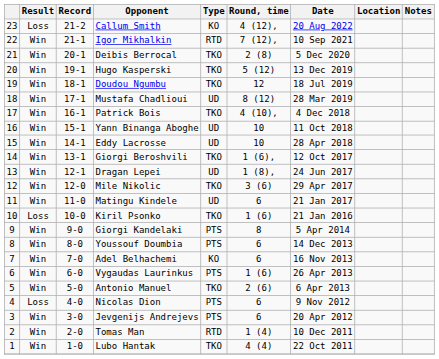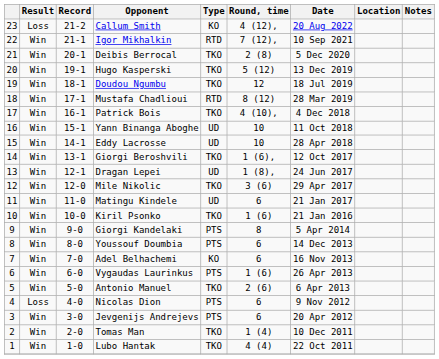 <table class="wikitable" style="text-align:center; font-size:95%">
 <tr>
 <th></th>
 <th>Result</th>
 <th>Record</th>
 <th>Opponent</th>
 <th>Type</th>
 <th>Round, time</th>
 <th>Date</th>
 <th>Location</th>
 <th>Notes</th>
 </tr>
 <tr>
 <td>23</td>
 <td>Loss</td>
 <td>21-2</td>
 <td style="text-align:left;"> <a href='#'>Callum Smith</a></td>
 <td>KO</td>
 <td>4 (12), </td>
 <td><a href='#'>20 Aug 2022</a></td>
 <td style="text-align:left;"></td>
 <td style="text-align:left;"></td>
 </tr>
 <tr>
 <td>22</td>
 <td>Win</td>
 <td>21-1</td>
 <td align=left> <a href='#'>Igor Mikhalkin</a></td>
 <td>RTD</td>
 <td>7 (12), </td>
 <td>10 Sep 2021</td>
 <td align=left></td>
 <td align=left></td>
 </tr>
 <tr>
 <td>21</td>
 <td>Win</td>
 <td>20-1</td>
 <td align=left> Deibis Berrocal</td>
 <td>TKO</td>
 <td>2 (8)</td>
 <td>5 Dec 2020</td>
 <td align=left></td>
 <td align=left></td>
 </tr>
 <tr>
 <td>20</td>
 <td>Win</td>
 <td>19-1</td>
 <td align=left> Hugo Kasperski</td>
 <td>TKO</td>
 <td>5 (12)</td>
 <td>13 Dec 2019</td>
 <td align=left></td>
 <td align=left></td>
 </tr>
 <tr>
 <td>19</td>
 <td>Win</td>
 <td>18-1</td>
 <td align=left> <a href='#'>Doudou Ngumbu</a></td>
 <td>TKO</td>
 <td>12</td>
 <td>18 Jul 2019</td>
 <td align=left></td>
 <td align=left></td>
 </tr>
 <tr>
 <td>18</td>
 <td>Win</td>
 <td>17-1</td>
 <td align=left> Mustafa Chadlioui</td>
-<td>UD</td>
+<td>RTD</td>
 <td>8 (12)</td>
 <td>28 Mar 2019</td>
 <td align=left></td>
 <td align=left></td>
 </tr>
 <tr>
 <td>17</td>
 <td>Win</td>
 <td>16-1</td>
 <td align=left> Patrick Bois</td>
 <td>TKO</td>
 <td>4 (10), </td>
 <td>4 Dec 2018</td>
 <td align=left></td>
 <td align=left></td>
 </tr>
 <tr>
 <td>16</td>
 <td>Win</td>
 <td>15-1</td>
 <td align=left> Yann Binanga Aboghe</td>
 <td>UD</td>
 <td>10</td>
 <td>11 Oct 2018</td>
 <td align=left></td>
 <td align=left></td>
 </tr>
 <tr>
 <td>15</td>
 <td>Win</td>
 <td>14-1</td>
 <td align=left> Eddy Lacrosse</td>
 <td>UD</td>
 <td>10</td>
 <td>28 Apr 2018</td>
 <td align=left></td>
 <td align=left></td>
 </tr>
 <tr>
 <td>14</td>
 <td>Win</td>
 <td>13-1</td>
 <td align=left> Giorgi Beroshvili</td>
 <td>TKO</td>
 <td>1 (6), </td>
 <td>12 Oct 2017</td>
 <td align=left></td>
 <td align=left></td>
 </tr>
 <tr>
 <td>13</td>
 <td>Win</td>
 <td>12-1</td>
 <td align=left> Dragan Lepei</td>
 <td>UD</td>
 <td>1 (8), </td>
 <td>24 Jun 2017</td>
 <td align=left></td>
 <td align=left></td>
 </tr>
 <tr>
 <td>12</td>
 <td>Win</td>
 <td>12-0</td>
 <td align=left> Mile Nikolic</td>
 <td>TKO</td>
 <td>3 (6)</td>
 <td>29 Apr 2017</td>
 <td align=left></td>
 <td align=left></td>
 </tr>
 <tr>
 <td>11</td>
 <td>Win</td>
 <td>11-0</td>
 <td align=left> Matingu Kindele</td>
 <td>UD</td>
 <td>6</td>
 <td>21 Jan 2017</td>
 <td align=left></td>
 <td align=left></td>
 </tr>
 <tr>
 <td>10</td>
-<td>Loss</td>
+<td>Win</td>
 <td>10-0</td>
 <td align=left> Kiril Psonko</td>
 <td>TKO</td>
 <td>1 (6)</td>
 <td>21 Jan 2016</td>
 <td align=left></td>
 <td align=left></td>
 </tr>
 <tr>
 <td>9</td>
 <td>Win</td>
 <td>9-0</td>
 <td align=left> Giorgi Kandelaki</td>
 <td>PTS</td>
 <td>8</td>
 <td>5 Apr 2014</td>
 <td align=left></td>
 <td align=left></td>
 </tr>
 <tr>
 <td>8</td>
 <td>Win</td>
 <td>8-0</td>
 <td align=left> Youssouf Doumbia</td>
 <td>PTS</td>
 <td>6</td>
 <td>14 Dec 2013</td>
 <td align=left></td>
 <td align=left></td>
 </tr>
 <tr>
 <td>7</td>
 <td>Win</td>
 <td>7-0</td>
 <td align=left> Adel Belhachemi</td>
 <td>KO</td>
 <td>6</td>
 <td>16 Nov 2013</td>
 <td align=left></td>
 <td align=left></td>
 </tr>
 <tr>
 <td>6</td>
 <td>Win</td>
 <td>6-0</td>
 <td align=left> Vygaudas Laurinkus</td>
 <td>PTS</td>
 <td>1 (6)</td>
 <td>26 Apr 2013</td>
 <td align=left></td>
 <td align=left></td>
 </tr>
 <tr>
 <td>5</td>
 <td>Win</td>
 <td>5-0</td>
 <td align=left> Antonio Manuel</td>
 <td>TKO</td>
 <td>2 (6)</td>
 <td>6 Apr 2013</td>
 <td align=left></td>
 <td align=left></td>
 </tr>
 <tr>
 <td>4</td>
 <td>Loss</td>
 <td>4-0</td>
 <td align=left> Nicolas Dion</td>
 <td>PTS</td>
 <td>6</td>
 <td>9 Nov 2012</td>
 <td align=left></td>
 <td align=left></td>
 </tr>
 <tr>
 <td>3</td>
 <td>Win</td>
 <td>3-0</td>
 <td align=left> Jevgenijs Andrejevs</td>
 <td>PTS</td>
 <td>6</td>
 <td>20 Apr 2012</td>
 <td align=left></td>
 <td align=left></td>
 </tr>
 <tr>
 <td>2</td>
 <td>Win</td>
 <td>2-0</td>
 <td align=left> Tomas Man</td>
-<td>RTD</td>
+<td>TKO</td>
 <td>1 (4)</td>
 <td>10 Dec 2011</td>
 <td align=left></td>
 <td align=left></td>
 </tr>
 <tr>
 <td>1</td>
 <td>Win</td>
 <td>1-0</td>
 <td align=left> Lubo Hantak</td>
 <td>TKO</td>
 <td>4 (4)</td>
 <td>22 Oct 2011</td>
 <td align=left></td>
 <td align=left></td>
 </tr>
 <tr>
 </tr>
 </table>
